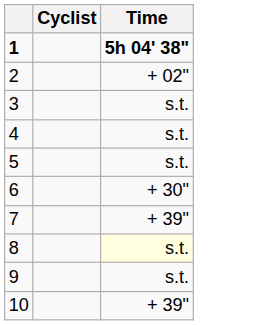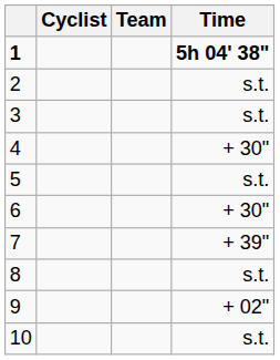 <table class="wikitable">
 <tr>
 <th></th>
 <th>Cyclist</th>
+<th>Team</th>
 <th>Time</th>
 </tr>
 <tr>
 <td><strong>1</strong></td>
+<td><strong></strong></td>
 <td><strong></strong></td>
 <td align="right"><strong>5h 04' 38"</strong></td>
 </tr>
 <tr>
 <td>2</td>
 <td></td>
-<td align="right">+ 02"</td>
+<td></td>
+<td align="right">s.t.</td>
 </tr>
 <tr>
 <td>3</td>
+<td></td>
 <td></td>
 <td align="right">s.t.</td>
 </tr>
 <tr>
 <td>4</td>
 <td></td>
-<td align="right">s.t.</td>
+<td></td>
+<td align="right">+ 30"</td>
 </tr>
 <tr>
 <td>5</td>
+<td></td>
 <td></td>
 <td align="right">s.t.</td>
 </tr>
 <tr>
 <td>6</td>
 <td></td>
+<td></td>
 <td align="right">+ 30"</td>
 </tr>
 <tr>
 <td>7</td>
+<td></td>
 <td></td>
 <td align="right">+ 39"</td>
 </tr>
 <tr>
 <td>8</td>
 <td></td>
-<td align="right" style="background: lightyellow;">s.t.</td>
+<td></td>
+<td align="right">s.t.</td>
 </tr>
 <tr>
 <td>9</td>
 <td></td>
-<td align="right">s.t.</td>
+<td></td>
+<td align="right">+ 02"</td>
 </tr>
 <tr>
 <td>10</td>
 <td></td>
-<td align="right">+ 39"</td>
+<td></td>
+<td align="right">s.t.</td>
 </tr>
 </table>
